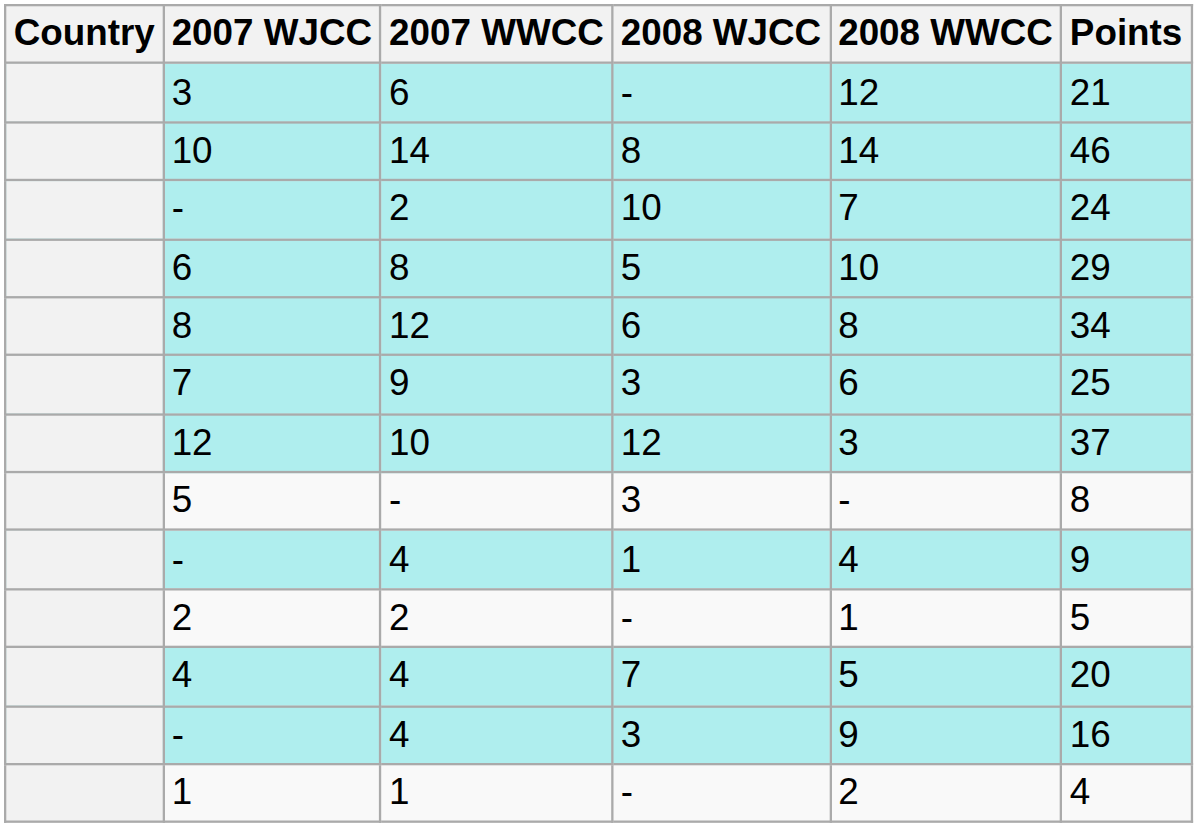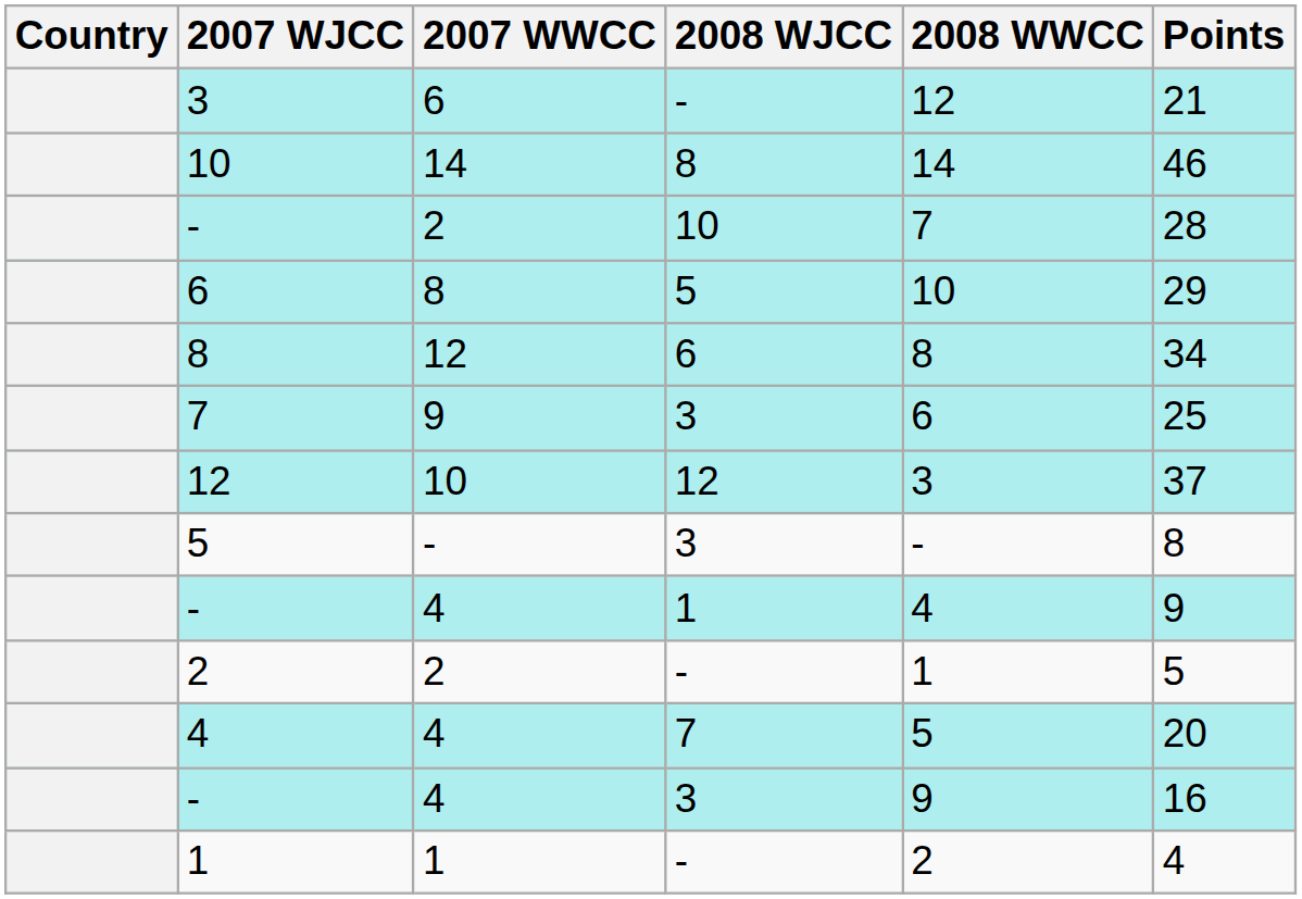 <table class="wikitable sortable">
 <tr>
 <th>Country</th>
 <th>2007 WJCC</th>
 <th>2007 WWCC</th>
 <th>2008 WJCC</th>
 <th>2008 WWCC</th>
 <th>Points</th>
 </tr>
 <tr bgcolor=#AFEEEE>
 <th></th>
 <td>3</td>
 <td>6</td>
 <td>-</td>
 <td>12</td>
 <td>21</td>
 </tr>
 <tr bgcolor=#AFEEEE>
 <th></th>
 <td>10</td>
 <td>14</td>
 <td>8</td>
 <td>14</td>
 <td>46</td>
 </tr>
 <tr bgcolor=#AFEEEE>
 <th></th>
 <td>-</td>
 <td>2</td>
 <td>10</td>
 <td>7</td>
-<td>24</td>
+<td>28</td>
 </tr>
 <tr bgcolor=#AFEEEE>
 <th></th>
 <td>6</td>
 <td>8</td>
 <td>5</td>
 <td>10</td>
 <td>29</td>
 </tr>
 <tr bgcolor=#AFEEEE>
 <th></th>
 <td>8</td>
 <td>12</td>
 <td>6</td>
 <td>8</td>
 <td>34</td>
 </tr>
 <tr bgcolor=#AFEEEE>
 <th></th>
 <td>7</td>
 <td>9</td>
 <td>3</td>
 <td>6</td>
 <td>25</td>
 </tr>
 <tr bgcolor=#AFEEEE>
 <th></th>
 <td>12</td>
 <td>10</td>
 <td>12</td>
 <td>3</td>
 <td>37</td>
 </tr>
 <tr>
 <th></th>
 <td>5</td>
 <td>-</td>
 <td>3</td>
 <td>-</td>
 <td>8</td>
 </tr>
 <tr bgcolor=#AFEEEE>
 <th></th>
 <td>-</td>
 <td>4</td>
 <td>1</td>
 <td>4</td>
 <td>9</td>
 </tr>
 <tr>
 <th></th>
 <td>2</td>
 <td>2</td>
 <td>-</td>
 <td>1</td>
 <td>5</td>
 </tr>
 <tr bgcolor=#AFEEEE>
 <th></th>
 <td>4</td>
 <td>4</td>
 <td>7</td>
 <td>5</td>
 <td>20</td>
 </tr>
 <tr bgcolor=#AFEEEE>
 <th></th>
 <td>-</td>
 <td>4</td>
 <td>3</td>
 <td>9</td>
 <td>16</td>
 </tr>
 <tr>
 <th></th>
 <td>1</td>
 <td>1</td>
 <td>-</td>
 <td>2</td>
 <td>4</td>
 </tr>
 </table>
